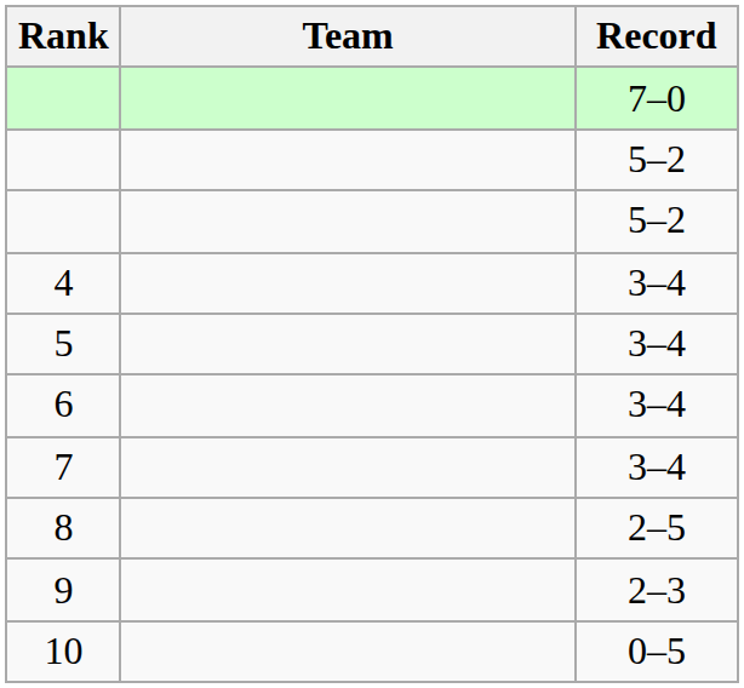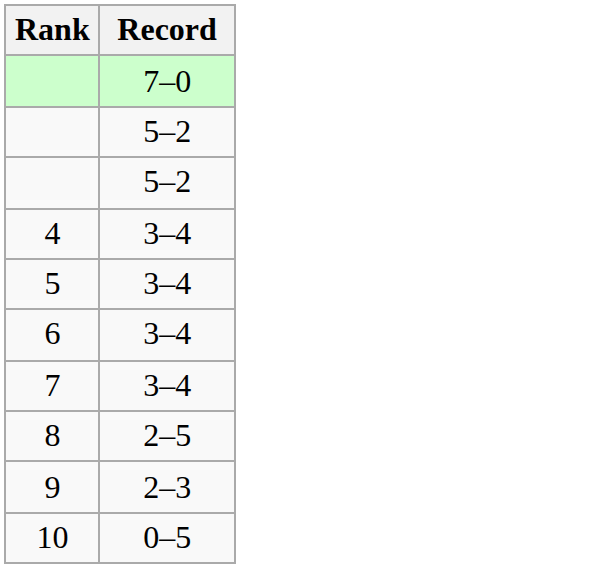 <table class="wikitable" style="text-align: center;">
 <tr>
 <th width=40>Rank</th>
-<th width=180>Team</th>
 <th width=60>Record</th>
 </tr>
 <tr bgcolor="#ccffcc">
 <td></td>
-<td align="left"></td>
 <td>7–0</td>
 </tr>
 <tr>
 <td></td>
-<td align="left"></td>
 <td>5–2</td>
 </tr>
 <tr>
 <td></td>
-<td align="left"></td>
 <td>5–2</td>
 </tr>
 <tr>
 <td>4</td>
-<td align="left"></td>
 <td>3–4</td>
 </tr>
 <tr>
 <td>5</td>
-<td align="left"></td>
 <td>3–4</td>
 </tr>
 <tr>
 <td>6</td>
-<td align="left"></td>
 <td>3–4</td>
 </tr>
 <tr>
 <td>7</td>
-<td align="left"></td>
 <td>3–4</td>
 </tr>
 <tr>
 <td>8</td>
-<td align="left"></td>
 <td>2–5</td>
 </tr>
 <tr>
 <td>9</td>
-<td align="left"></td>
 <td>2–3</td>
 </tr>
 <tr>
 <td>10</td>
-<td align="left"></td>
 <td>0–5</td>
 </tr>
 </table>
